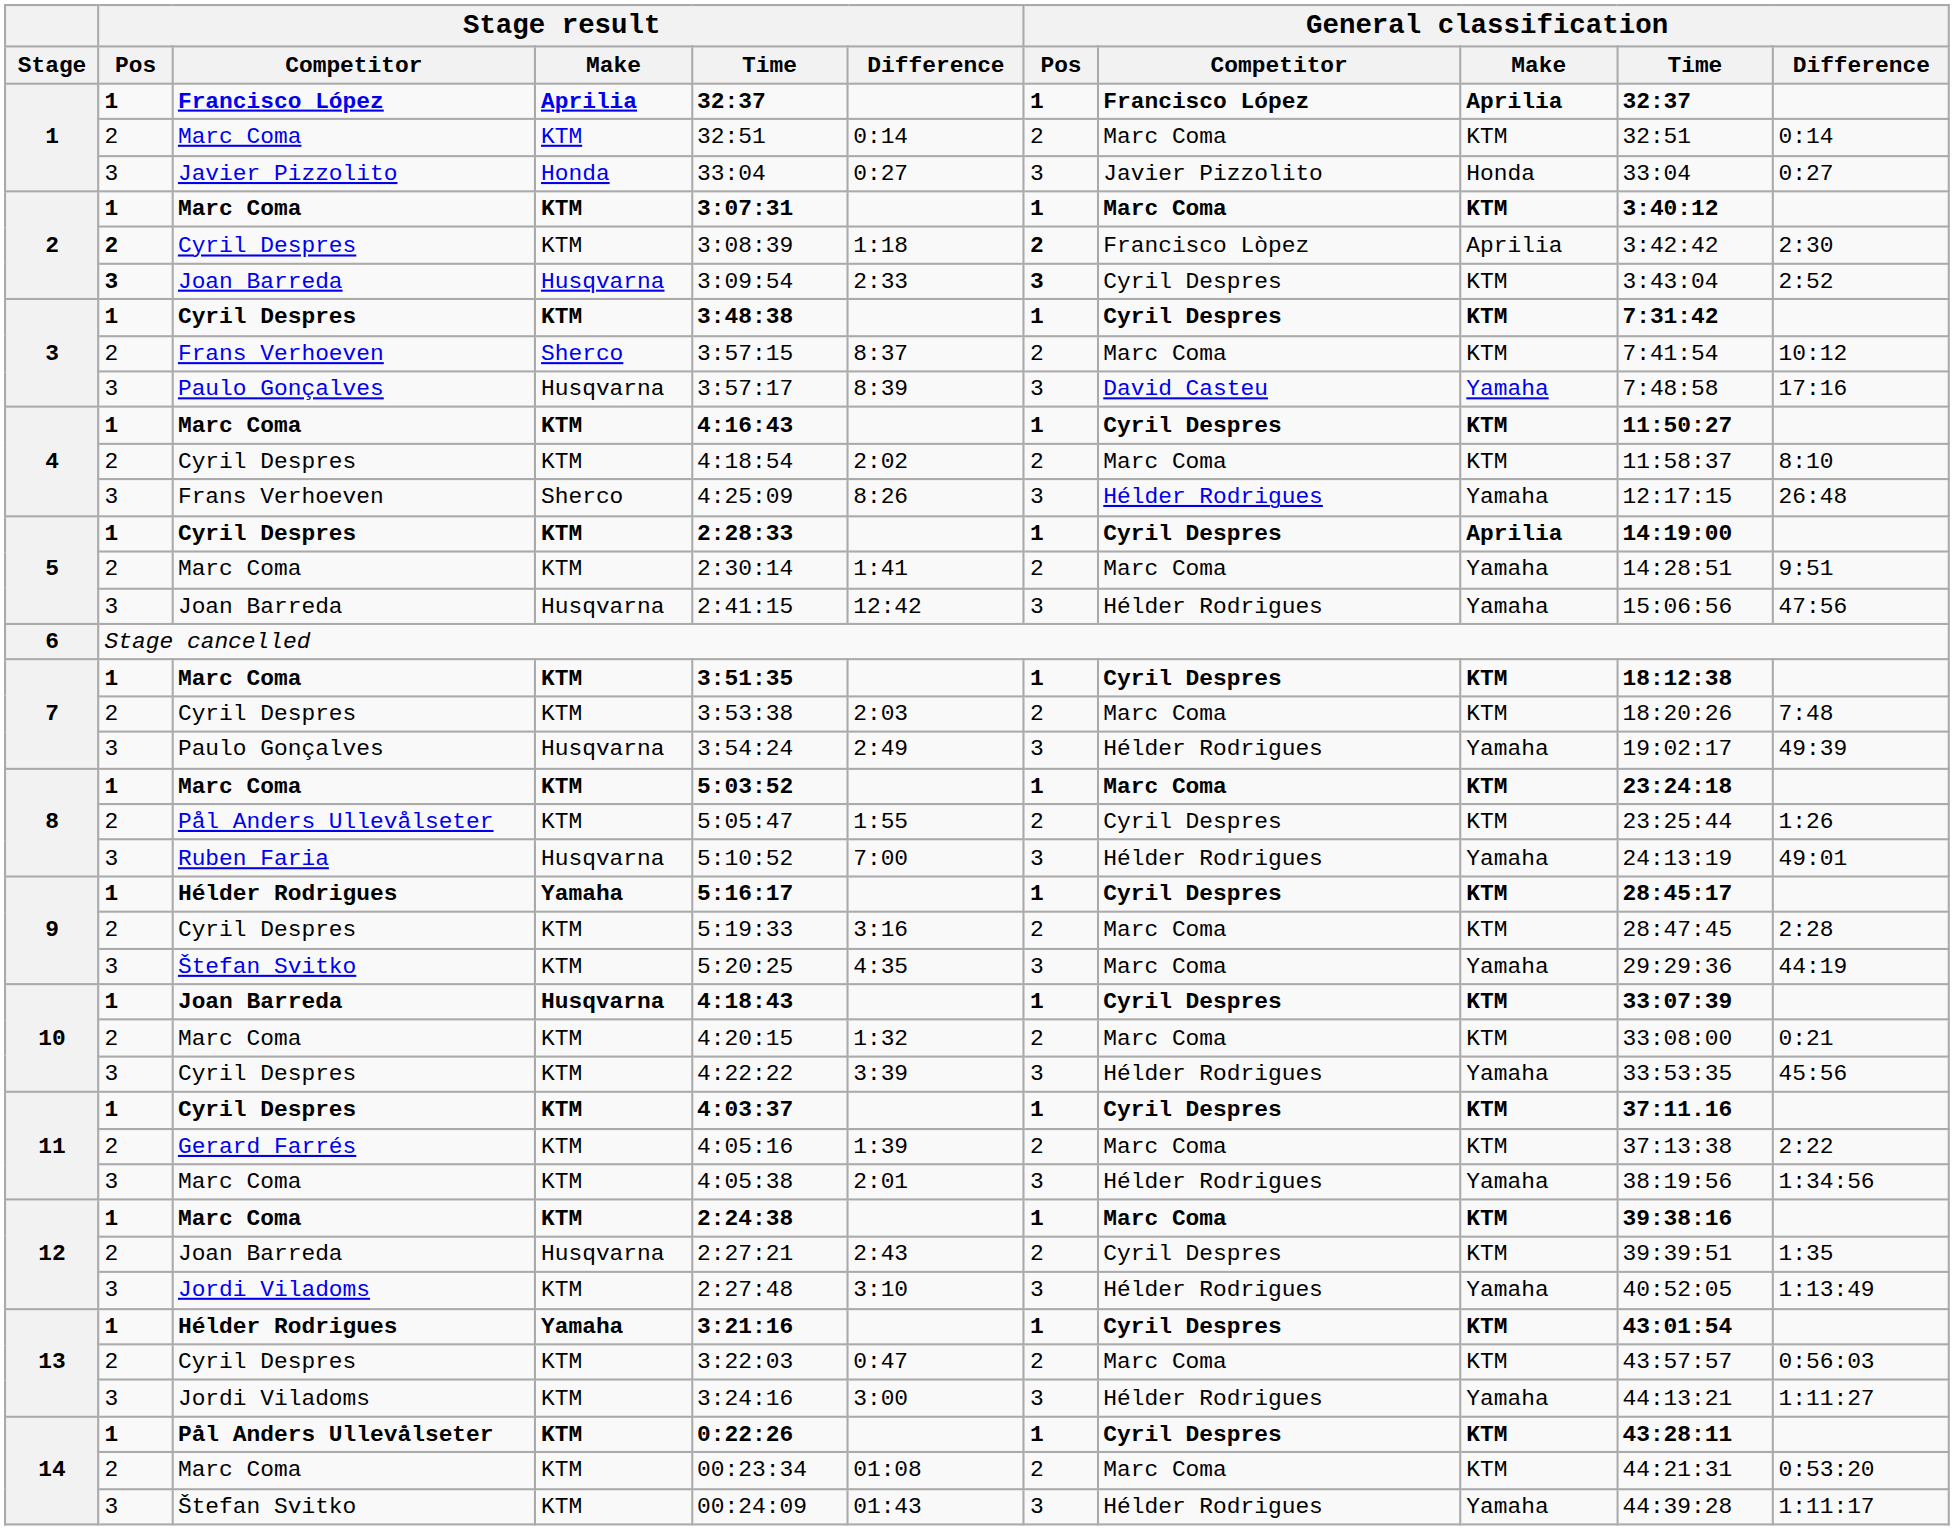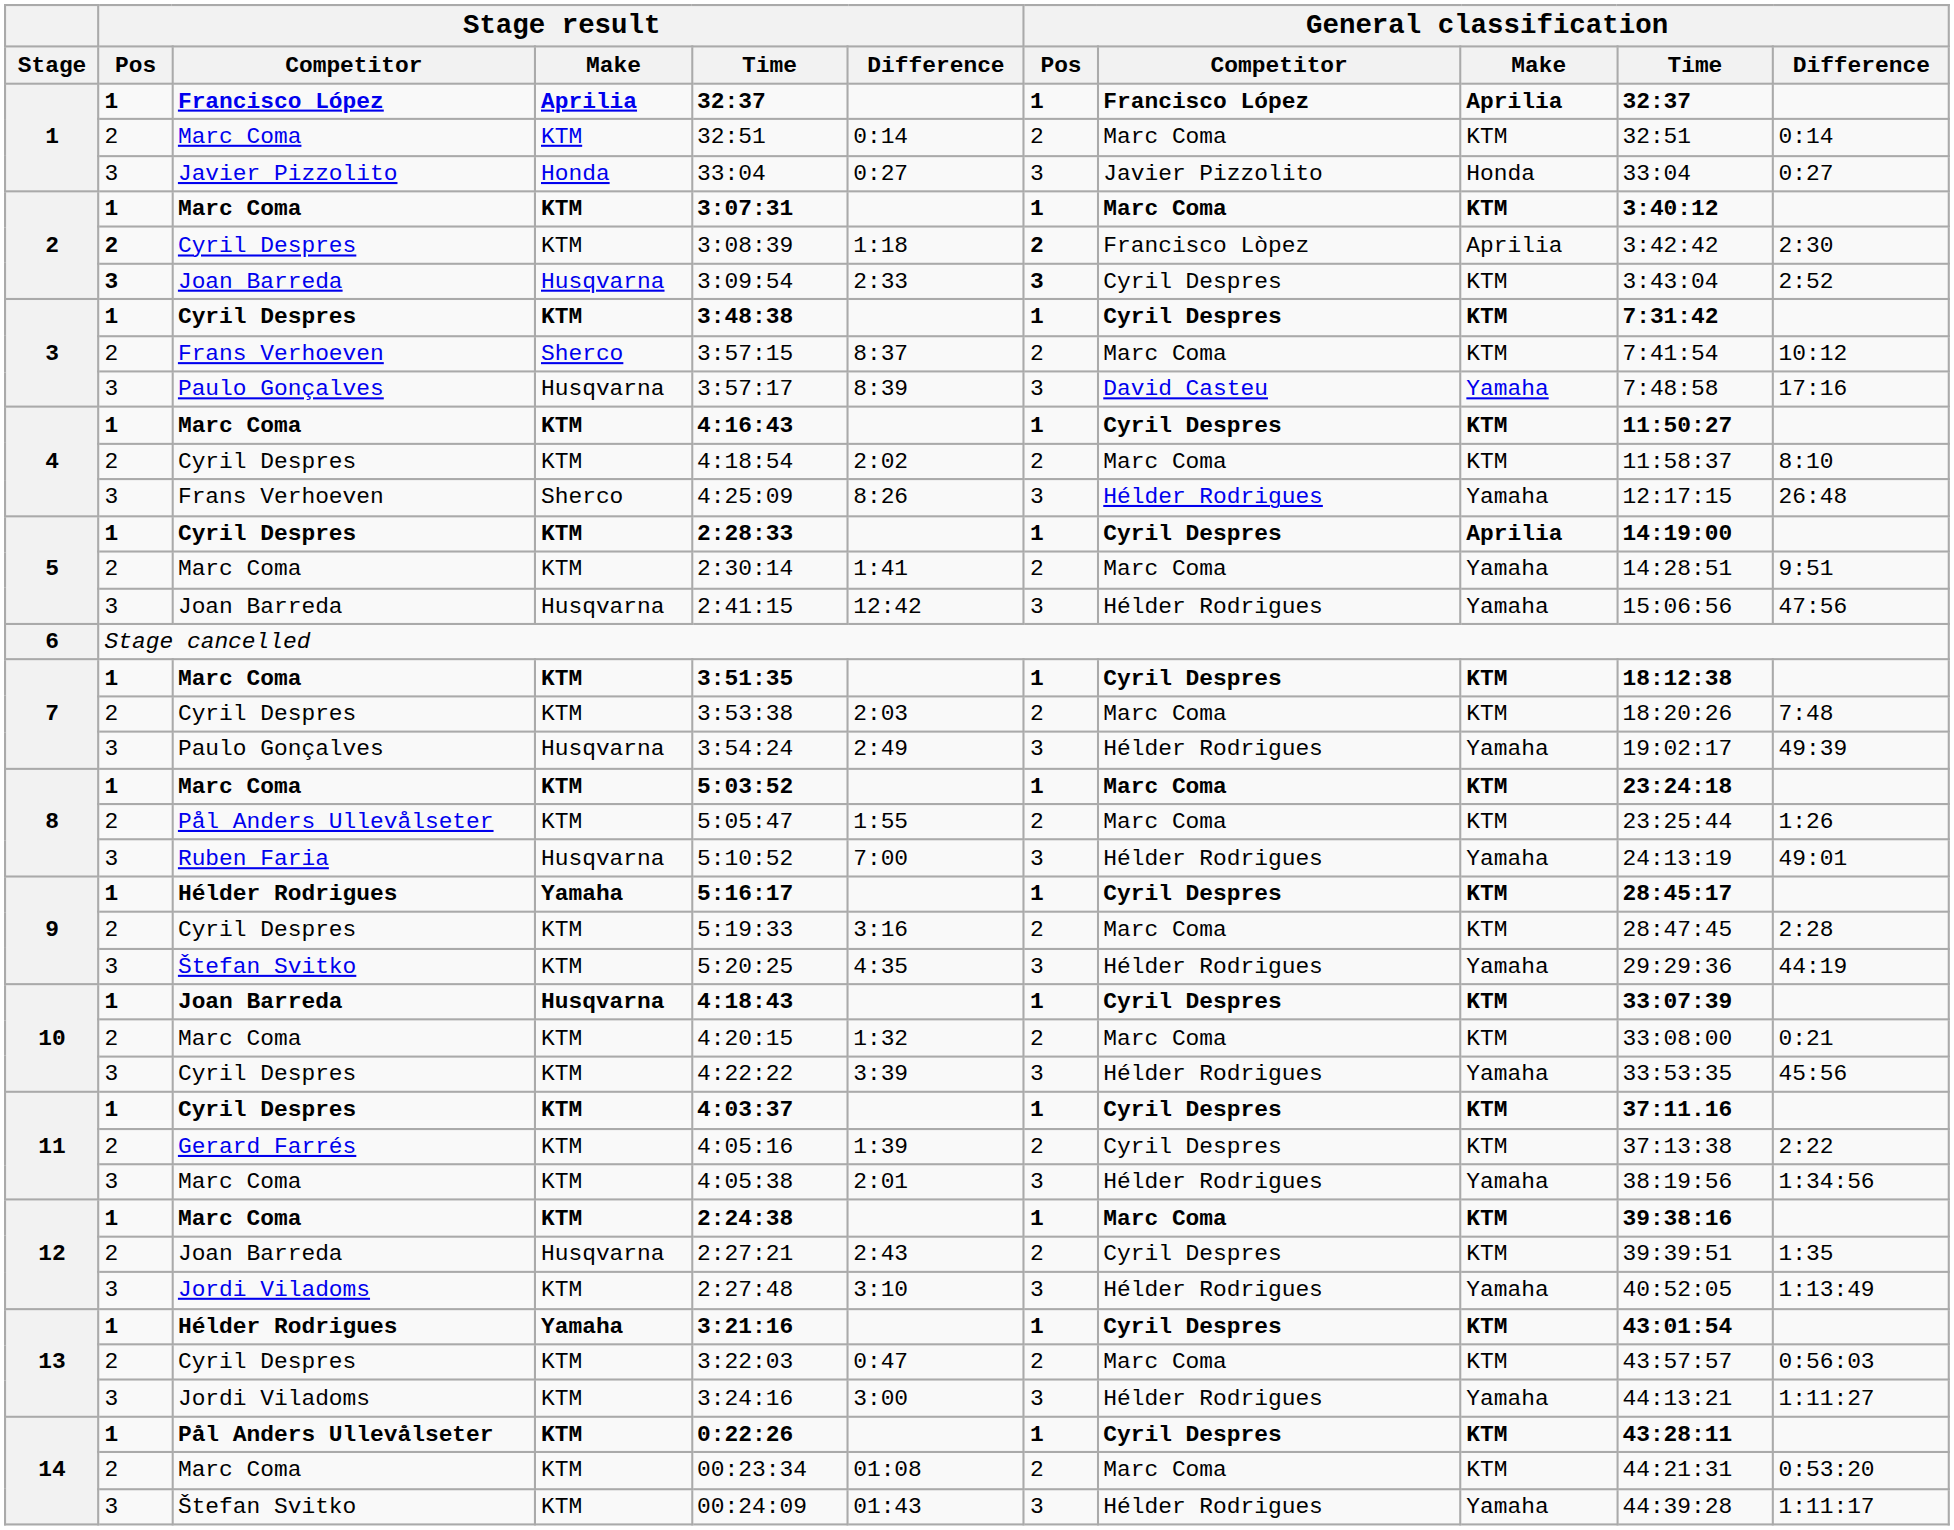 <table class="wikitable" style="font-size:85%;">
 <tr>
 <th></th>
 <th colspan=5><big>Stage result </big></th>
 <th colspan=5><big>General classification</big></th>
 </tr>
 <tr>
 <th width="40px">Stage</th>
 <th width="30px">Pos</th>
 <th width="170px">Competitor</th>
 <th width="70px">Make</th>
 <th width="70px">Time</th>
 <th width="80px">Difference</th>
 <th width="30px">Pos</th>
 <th width="170px">Competitor</th>
 <th width="70px">Make</th>
 <th width="70px">Time</th>
 <th width="80px">Difference</th>
 </tr>
 <tr>
 <th rowspan=3>1</th>
 <td><strong>1</strong></td>
 <td> <strong><a href='#'>Francisco López</a></strong></td>
 <td><strong><a href='#'>Aprilia</a></strong></td>
 <td><strong>32:37</strong></td>
 <td></td>
 <td><strong>1</strong></td>
 <td><strong> Francisco López</strong></td>
 <td><strong>Aprilia</strong></td>
 <td><strong>32:37</strong></td>
 <td></td>
 </tr>
 <tr>
 <td>2</td>
 <td> <a href='#'>Marc Coma</a></td>
 <td><a href='#'>KTM</a></td>
 <td>32:51</td>
 <td>0:14</td>
 <td>2</td>
 <td> Marc Coma</td>
 <td>KTM</td>
 <td>32:51</td>
 <td>0:14</td>
 </tr>
 <tr>
 <td>3</td>
 <td> <a href='#'>Javier Pizzolito</a></td>
 <td><a href='#'>Honda</a></td>
 <td>33:04</td>
 <td>0:27</td>
 <td>3</td>
 <td> Javier Pizzolito</td>
 <td>Honda</td>
 <td>33:04</td>
 <td>0:27</td>
 </tr>
 <tr>
 <th rowspan=3>2</th>
 <td><strong>1</strong></td>
 <td> <strong>Marc Coma</strong></td>
 <td><strong>KTM</strong></td>
 <td><strong>3:07:31</strong></td>
 <td></td>
 <td><strong>1</strong></td>
 <td><strong> Marc Coma</strong></td>
 <td><strong>KTM</strong></td>
 <td><strong>3:40:12</strong></td>
 <td></td>
 </tr>
 <tr>
 <td><strong>2</strong></td>
 <td> <a href='#'>Cyril Despres</a></td>
 <td>KTM</td>
 <td>3:08:39</td>
 <td>1:18</td>
 <td><strong>2</strong></td>
 <td> Francisco Lòpez</td>
 <td>Aprilia</td>
 <td>3:42:42</td>
 <td>2:30</td>
 </tr>
 <tr>
 <td><strong>3</strong></td>
 <td> <a href='#'>Joan Barreda</a></td>
 <td><a href='#'>Husqvarna</a></td>
 <td>3:09:54</td>
 <td>2:33</td>
 <td><strong>3</strong></td>
 <td> Cyril Despres</td>
 <td>KTM</td>
 <td>3:43:04</td>
 <td>2:52</td>
 </tr>
 <tr>
 <th rowspan=3>3</th>
 <td><strong>1</strong></td>
 <td> <strong>Cyril Despres</strong></td>
 <td><strong>KTM</strong></td>
 <td><strong>3:48:38</strong></td>
 <td></td>
 <td><strong>1</strong></td>
 <td><strong> Cyril Despres</strong></td>
 <td><strong>KTM</strong></td>
 <td><strong>7:31:42</strong></td>
 <td></td>
 </tr>
 <tr>
 <td>2</td>
 <td> <a href='#'>Frans Verhoeven</a></td>
 <td><a href='#'>Sherco</a></td>
 <td>3:57:15</td>
 <td>8:37</td>
 <td>2</td>
 <td> Marc Coma</td>
 <td>KTM</td>
 <td>7:41:54</td>
 <td>10:12</td>
 </tr>
 <tr>
 <td>3</td>
 <td> <a href='#'>Paulo Gonçalves</a></td>
 <td>Husqvarna</td>
 <td>3:57:17</td>
 <td>8:39</td>
 <td>3</td>
 <td> <a href='#'>David Casteu</a></td>
 <td><a href='#'>Yamaha</a></td>
 <td>7:48:58</td>
 <td>17:16</td>
 </tr>
 <tr>
 <th rowspan=3>4</th>
 <td><strong>1</strong></td>
 <td> <strong>Marc Coma</strong></td>
 <td><strong>KTM</strong></td>
 <td><strong>4:16:43</strong></td>
 <td></td>
 <td><strong>1</strong></td>
 <td><strong> Cyril Despres</strong></td>
 <td><strong>KTM</strong></td>
 <td><strong>11:50:27</strong></td>
 <td></td>
 </tr>
 <tr>
 <td>2</td>
 <td> Cyril Despres</td>
 <td>KTM</td>
 <td>4:18:54</td>
 <td>2:02</td>
 <td>2</td>
 <td> Marc Coma</td>
 <td>KTM</td>
 <td>11:58:37</td>
 <td>8:10</td>
 </tr>
 <tr>
 <td>3</td>
 <td> Frans Verhoeven</td>
 <td>Sherco</td>
 <td>4:25:09</td>
 <td>8:26</td>
 <td>3</td>
 <td> <a href='#'>Hélder Rodrigues</a></td>
 <td>Yamaha</td>
 <td>12:17:15</td>
 <td>26:48</td>
 </tr>
 <tr>
 <th rowspan=3>5</th>
 <td><strong>1</strong></td>
 <td> <strong>Cyril Despres</strong></td>
 <td><strong>KTM</strong></td>
 <td><strong>2:28:33</strong></td>
 <td></td>
 <td><strong>1</strong></td>
 <td><strong> Cyril Despres</strong></td>
 <td><strong>Aprilia</strong></td>
 <td><strong>14:19:00</strong></td>
 <td></td>
 </tr>
 <tr>
 <td>2</td>
 <td> Marc Coma</td>
 <td>KTM</td>
 <td>2:30:14</td>
 <td>1:41</td>
 <td>2</td>
 <td> Marc Coma</td>
 <td>Yamaha</td>
 <td>14:28:51</td>
 <td>9:51</td>
 </tr>
 <tr>
 <td>3</td>
 <td> Joan Barreda</td>
 <td>Husqvarna</td>
 <td>2:41:15</td>
 <td>12:42</td>
 <td>3</td>
 <td> Hélder Rodrigues</td>
 <td>Yamaha</td>
 <td>15:06:56</td>
 <td>47:56</td>
 </tr>
 <tr>
 <th>6</th>
 <td colspan=10><em>Stage cancelled</em></td>
 </tr>
 <tr>
 <th rowspan=3>7</th>
 <td><strong>1</strong></td>
 <td> <strong>Marc Coma</strong></td>
 <td><strong>KTM</strong></td>
 <td><strong>3:51:35</strong></td>
 <td></td>
 <td><strong>1</strong></td>
 <td><strong> Cyril Despres</strong></td>
 <td><strong>KTM</strong></td>
 <td><strong>18:12:38</strong></td>
 <td></td>
 </tr>
 <tr>
 <td>2</td>
 <td> Cyril Despres</td>
 <td>KTM</td>
 <td>3:53:38</td>
 <td>2:03</td>
 <td>2</td>
 <td> Marc Coma</td>
 <td>KTM</td>
 <td>18:20:26</td>
 <td>7:48</td>
 </tr>
 <tr>
 <td>3</td>
 <td> Paulo Gonçalves</td>
 <td>Husqvarna</td>
 <td>3:54:24</td>
 <td>2:49</td>
 <td>3</td>
 <td> Hélder Rodrigues</td>
 <td>Yamaha</td>
 <td>19:02:17</td>
 <td>49:39</td>
 </tr>
 <tr>
 <th rowspan=3>8</th>
 <td><strong>1</strong></td>
 <td> <strong>Marc Coma</strong></td>
 <td><strong>KTM</strong></td>
 <td><strong>5:03:52</strong></td>
 <td></td>
 <td><strong>1</strong></td>
 <td> <strong>Marc Coma</strong></td>
 <td><strong>KTM</strong></td>
 <td><strong>23:24:18</strong></td>
 <td></td>
 </tr>
 <tr>
 <td>2</td>
 <td> <a href='#'>Pål Anders Ullevålseter</a></td>
 <td>KTM</td>
 <td>5:05:47</td>
 <td>1:55</td>
 <td>2</td>
-<td> Cyril Despres</td>
+<td> Marc Coma</td>
 <td>KTM</td>
 <td>23:25:44</td>
 <td>1:26</td>
 </tr>
 <tr>
 <td>3</td>
 <td> <a href='#'>Ruben Faria</a></td>
 <td>Husqvarna</td>
 <td>5:10:52</td>
 <td>7:00</td>
 <td>3</td>
 <td> Hélder Rodrigues</td>
 <td>Yamaha</td>
 <td>24:13:19</td>
 <td>49:01</td>
 </tr>
 <tr>
 <th rowspan=3>9</th>
 <td><strong>1</strong></td>
 <td><strong> Hélder Rodrigues</strong></td>
 <td><strong>Yamaha</strong></td>
 <td><strong>5:16:17</strong></td>
 <td></td>
 <td><strong>1</strong></td>
 <td><strong> Cyril Despres</strong></td>
 <td><strong>KTM</strong></td>
 <td><strong>28:45:17</strong></td>
 <td></td>
 </tr>
 <tr>
 <td>2</td>
 <td> Cyril Despres</td>
 <td>KTM</td>
 <td>5:19:33</td>
 <td>3:16</td>
 <td>2</td>
 <td> Marc Coma</td>
 <td>KTM</td>
 <td>28:47:45</td>
 <td>2:28</td>
 </tr>
 <tr>
 <td>3</td>
 <td> <a href='#'>Štefan Svitko</a></td>
 <td>KTM</td>
 <td>5:20:25</td>
 <td>4:35</td>
 <td>3</td>
-<td> Marc Coma</td>
+<td> Hélder Rodrigues</td>
 <td>Yamaha</td>
 <td>29:29:36</td>
 <td>44:19</td>
 </tr>
 <tr>
 <th rowspan=3>10</th>
 <td><strong>1</strong></td>
 <td><strong> Joan Barreda</strong></td>
 <td><strong>Husqvarna</strong></td>
 <td><strong>4:18:43</strong></td>
 <td></td>
 <td><strong>1</strong></td>
 <td><strong> Cyril Despres</strong></td>
 <td><strong>KTM</strong></td>
 <td><strong>33:07:39</strong></td>
 <td></td>
 </tr>
 <tr>
 <td>2</td>
 <td> Marc Coma</td>
 <td>KTM</td>
 <td>4:20:15</td>
 <td>1:32</td>
 <td>2</td>
 <td> Marc Coma</td>
 <td>KTM</td>
 <td>33:08:00</td>
 <td>0:21</td>
 </tr>
 <tr>
 <td>3</td>
 <td> Cyril Despres</td>
 <td>KTM</td>
 <td>4:22:22</td>
 <td>3:39</td>
 <td>3</td>
 <td> Hélder Rodrigues</td>
 <td>Yamaha</td>
 <td>33:53:35</td>
 <td>45:56</td>
 </tr>
 <tr>
 <th rowspan=3>11</th>
 <td><strong>1</strong></td>
 <td><strong> Cyril Despres</strong></td>
 <td><strong>KTM</strong></td>
 <td><strong>4:03:37</strong></td>
 <td></td>
 <td><strong>1</strong></td>
 <td><strong> Cyril Despres</strong></td>
 <td><strong>KTM</strong></td>
 <td><strong>37:11.16</strong></td>
 <td></td>
 </tr>
 <tr>
 <td>2</td>
 <td> <a href='#'>Gerard Farrés</a></td>
 <td>KTM</td>
 <td>4:05:16</td>
 <td>1:39</td>
 <td>2</td>
-<td> Marc Coma</td>
+<td> Cyril Despres</td>
 <td>KTM</td>
 <td>37:13:38</td>
 <td>2:22</td>
 </tr>
 <tr>
 <td>3</td>
 <td> Marc Coma</td>
 <td>KTM</td>
 <td>4:05:38</td>
 <td>2:01</td>
 <td>3</td>
 <td> Hélder Rodrigues</td>
 <td>Yamaha</td>
 <td>38:19:56</td>
 <td>1:34:56</td>
 </tr>
 <tr>
 <th rowspan=3>12</th>
 <td><strong>1</strong></td>
 <td><strong> Marc Coma</strong></td>
 <td><strong>KTM</strong></td>
 <td><strong>2:24:38</strong></td>
 <td></td>
 <td><strong>1</strong></td>
 <td><strong> Marc Coma</strong></td>
 <td><strong>KTM</strong></td>
 <td><strong>39:38:16</strong></td>
 <td></td>
 </tr>
 <tr>
 <td>2</td>
 <td> Joan Barreda</td>
 <td>Husqvarna</td>
 <td>2:27:21</td>
 <td>2:43</td>
 <td>2</td>
 <td> Cyril Despres</td>
 <td>KTM</td>
 <td>39:39:51</td>
 <td>1:35</td>
 </tr>
 <tr>
 <td>3</td>
 <td> <a href='#'>Jordi Viladoms</a></td>
 <td>KTM</td>
 <td>2:27:48</td>
 <td>3:10</td>
 <td>3</td>
 <td> Hélder Rodrigues</td>
 <td>Yamaha</td>
 <td>40:52:05</td>
 <td>1:13:49</td>
 </tr>
 <tr>
 <th rowspan=3>13</th>
 <td><strong>1</strong></td>
 <td><strong> Hélder Rodrigues</strong></td>
 <td><strong>Yamaha</strong></td>
 <td><strong>3:21:16</strong></td>
 <td></td>
 <td><strong>1</strong></td>
 <td><strong> Cyril Despres</strong></td>
 <td><strong>KTM</strong></td>
 <td><strong>43:01:54</strong></td>
 <td></td>
 </tr>
 <tr>
 <td>2</td>
 <td> Cyril Despres</td>
 <td>KTM</td>
 <td>3:22:03</td>
 <td>0:47</td>
 <td>2</td>
 <td> Marc Coma</td>
 <td>KTM</td>
 <td>43:57:57</td>
 <td>0:56:03</td>
 </tr>
 <tr>
 <td>3</td>
 <td> Jordi Viladoms</td>
 <td>KTM</td>
 <td>3:24:16</td>
 <td>3:00</td>
 <td>3</td>
 <td> Hélder Rodrigues</td>
 <td>Yamaha</td>
 <td>44:13:21</td>
 <td>1:11:27</td>
 </tr>
 <tr>
 <th rowspan=3>14</th>
 <td><strong>1</strong></td>
 <td> <strong>Pål Anders Ullevålseter</strong></td>
 <td><strong>KTM</strong></td>
 <td><strong>0:22:26</strong></td>
 <td></td>
 <td><strong>1</strong></td>
 <td><strong> Cyril Despres</strong></td>
 <td><strong>KTM</strong></td>
 <td><strong>43:28:11</strong></td>
 <td></td>
 </tr>
 <tr>
 <td>2</td>
 <td> Marc Coma</td>
 <td>KTM</td>
 <td>00:23:34</td>
 <td>01:08</td>
 <td>2</td>
 <td> Marc Coma</td>
 <td>KTM</td>
 <td>44:21:31</td>
 <td>0:53:20</td>
 </tr>
 <tr>
 <td>3</td>
 <td> Štefan Svitko</td>
 <td>KTM</td>
 <td>00:24:09</td>
 <td>01:43</td>
 <td>3</td>
 <td> Hélder Rodrigues</td>
 <td>Yamaha</td>
 <td>44:39:28</td>
 <td>1:11:17</td>
 </tr>
 </table>
